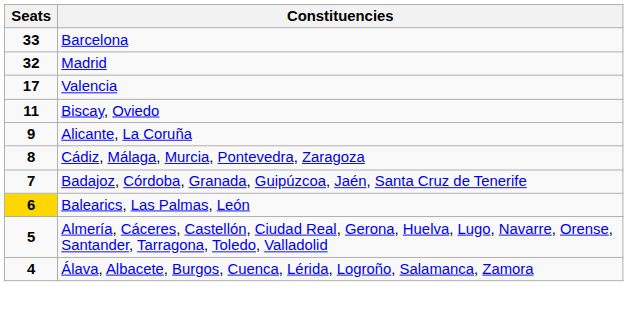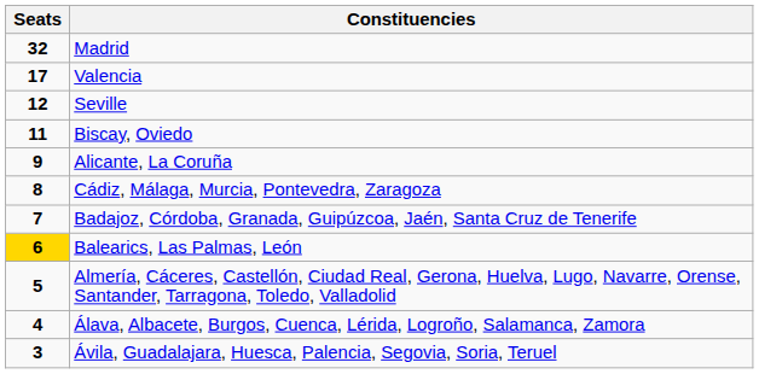 <table class="wikitable" style="text-align:left;">
 <tr>
 <th width="50">Seats</th>
 <th width="600">Constituencies</th>
-</tr>
-<tr>
-<td align="center"><strong>33</strong></td>
-<td><a href='#'>Barcelona</a></td>
 </tr>
 <tr>
 <td align="center"><strong>32</strong></td>
 <td><a href='#'>Madrid</a></td>
 </tr>
 <tr>
 <td align="center"><strong>17</strong></td>
 <td><a href='#'>Valencia</a></td>
+</tr>
+<tr>
+<td align="center"><strong>12</strong></td>
+<td><a href='#'>Seville</a></td>
 </tr>
 <tr>
 <td align="center"><strong>11</strong></td>
 <td><a href='#'>Biscay</a>, <a href='#'>Oviedo</a></td>
 </tr>
 <tr>
 <td align="center"><strong>9</strong></td>
 <td><a href='#'>Alicante</a>, <a href='#'>La Coruña</a></td>
 </tr>
 <tr>
 <td align="center"><strong>8</strong></td>
 <td><a href='#'>Cádiz</a>, <a href='#'>Málaga</a>, <a href='#'>Murcia</a>, <a href='#'>Pontevedra</a>, <a href='#'>Zaragoza</a></td>
 </tr>
 <tr>
 <td align="center"><strong>7</strong></td>
 <td><a href='#'>Badajoz</a>, <a href='#'>Córdoba</a>, <a href='#'>Granada</a>, <a href='#'>Guipúzcoa</a>, <a href='#'>Jaén</a>, <a href='#'>Santa Cruz de Tenerife</a></td>
 </tr>
 <tr>
 <td align="center" style="background: gold;"><strong>6</strong></td>
 <td><a href='#'>Balearics</a>, <a href='#'>Las Palmas</a>, <a href='#'>León</a></td>
 </tr>
 <tr>
 <td align="center"><strong>5</strong></td>
 <td><a href='#'>Almería</a>, <a href='#'>Cáceres</a>, <a href='#'>Castellón</a>, <a href='#'>Ciudad Real</a>, <a href='#'>Gerona</a>, <a href='#'>Huelva</a>, <a href='#'>Lugo</a>, <a href='#'>Navarre</a>, <a href='#'>Orense</a>, <a href='#'>Santander</a>, <a href='#'>Tarragona</a>, <a href='#'>Toledo</a>, <a href='#'>Valladolid</a></td>
 </tr>
 <tr>
 <td align="center"><strong>4</strong></td>
 <td><a href='#'>Álava</a>, <a href='#'>Albacete</a>, <a href='#'>Burgos</a>, <a href='#'>Cuenca</a>, <a href='#'>Lérida</a>, <a href='#'>Logroño</a>, <a href='#'>Salamanca</a>, <a href='#'>Zamora</a></td>
 </tr>
+<tr>
+<td align="center"><strong>3</strong></td>
+<td><a href='#'>Ávila</a>, <a href='#'>Guadalajara</a>, <a href='#'>Huesca</a>, <a href='#'>Palencia</a>, <a href='#'>Segovia</a>, <a href='#'>Soria</a>, <a href='#'>Teruel</a></td>
+</tr>
 </table>
